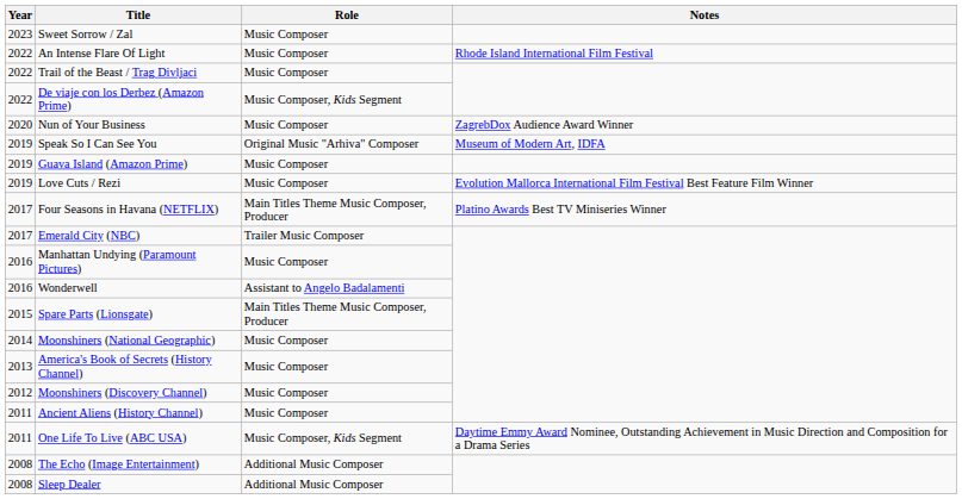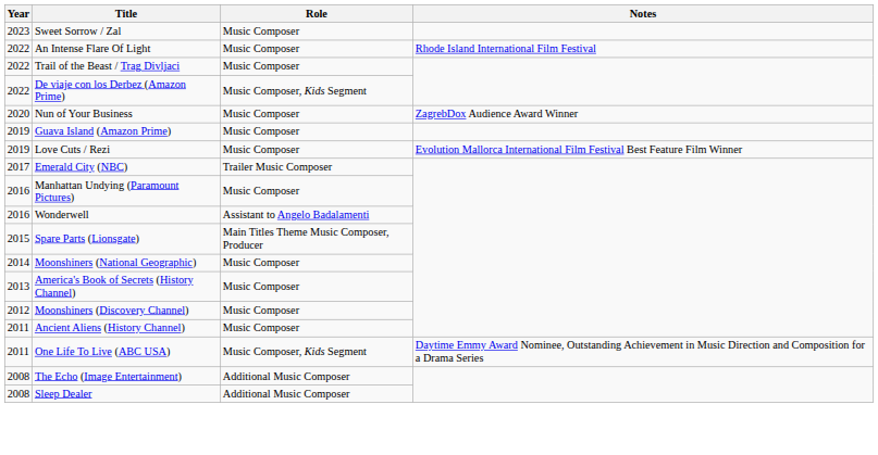 <table class="wikitable">
 <tr>
 <th>Year</th>
 <th>Title</th>
 <th>Role</th>
 <th>Notes</th>
 </tr>
 <tr>
 <td>2023</td>
 <td>Sweet Sorrow / Zal</td>
 <td>Music Composer</td>
 </tr>
 <tr>
 <td>2022</td>
 <td>An Intense Flare Of Light</td>
 <td>Music Composer</td>
 <td><a href='#'>Rhode Island International Film Festival</a></td>
 </tr>
 <tr>
 <td>2022</td>
 <td>Trail of the Beast / <a href='#'>Trag Divljaci</a></td>
 <td>Music Composer</td>
 </tr>
 <tr>
 <td>2022</td>
 <td><a href='#'>De viaje con los Derbez </a> (<a href='#'>Amazon Prime</a>)</td>
 <td>Music Composer, <em>Kids</em> Segment</td>
 </tr>
 <tr>
 <td>2020</td>
 <td>Nun of Your Business</td>
 <td>Music Composer</td>
 <td><a href='#'>ZagrebDox</a> Audience Award Winner</td>
 </tr>
 <tr>
 <td>2019</td>
-<td>Speak So I Can See You</td>
-<td>Original Music "Arhiva" Composer</td>
-<td><a href='#'>Museum of Modern Art</a>, <a href='#'>IDFA</a></td>
-</tr>
-<tr>
-<td>2019</td>
 <td><a href='#'>Guava Island</a> (<a href='#'>Amazon Prime</a>)</td>
 <td>Music Composer</td>
 </tr>
 <tr>
 <td>2019</td>
 <td>Love Cuts / Rezi</td>
 <td>Music Composer</td>
 <td><a href='#'>Evolution Mallorca International Film Festival</a> Best Feature Film Winner</td>
-</tr>
-<tr>
-<td>2017</td>
-<td>Four Seasons in Havana (<a href='#'>NETFLIX</a>)</td>
-<td>Main Titles Theme Music Composer, Producer</td>
-<td><a href='#'>Platino Awards</a> Best TV Miniseries Winner</td>
 </tr>
 <tr>
 <td>2017</td>
 <td><a href='#'>Emerald City</a> (<a href='#'>NBC</a>)</td>
 <td>Trailer Music Composer</td>
 </tr>
 <tr>
 <td>2016</td>
 <td>Manhattan Undying (<a href='#'>Paramount Pictures</a>)</td>
 <td>Music Composer</td>
 </tr>
 <tr>
 <td>2016</td>
 <td>Wonderwell</td>
 <td>Assistant to <a href='#'>Angelo Badalamenti</a></td>
 </tr>
 <tr>
 <td>2015</td>
 <td><a href='#'>Spare Parts</a> (<a href='#'>Lionsgate</a>)</td>
 <td>Main Titles Theme Music Composer, Producer</td>
 </tr>
 <tr>
 <td>2014</td>
 <td><a href='#'>Moonshiners</a> (<a href='#'>National Geographic</a>)</td>
 <td>Music Composer</td>
 </tr>
 <tr>
 <td>2013</td>
 <td><a href='#'>America's Book of Secrets</a> (<a href='#'>History Channel</a>)</td>
 <td>Music Composer</td>
 </tr>
 <tr>
 <td>2012</td>
 <td><a href='#'>Moonshiners</a> (<a href='#'>Discovery Channel</a>)</td>
 <td>Music Composer</td>
 </tr>
 <tr>
 <td>2011</td>
 <td><a href='#'>Ancient Aliens</a> (<a href='#'>History Channel</a>)</td>
 <td>Music Composer</td>
 </tr>
 <tr>
 <td>2011</td>
 <td><a href='#'>One Life To Live</a> (<a href='#'>ABC USA</a>)</td>
 <td>Music Composer, <em>Kids</em> Segment</td>
 <td><a href='#'>Daytime Emmy Award</a> Nominee, Outstanding Achievement in Music Direction and Composition for a Drama Series</td>
 </tr>
 <tr>
 <td>2008</td>
 <td><a href='#'>The Echo</a> (<a href='#'>Image Entertainment</a>)</td>
 <td>Additional Music Composer</td>
 </tr>
 <tr>
 <td>2008</td>
 <td><a href='#'>Sleep Dealer</a></td>
 <td>Additional Music Composer</td>
 </tr>
 </table>
